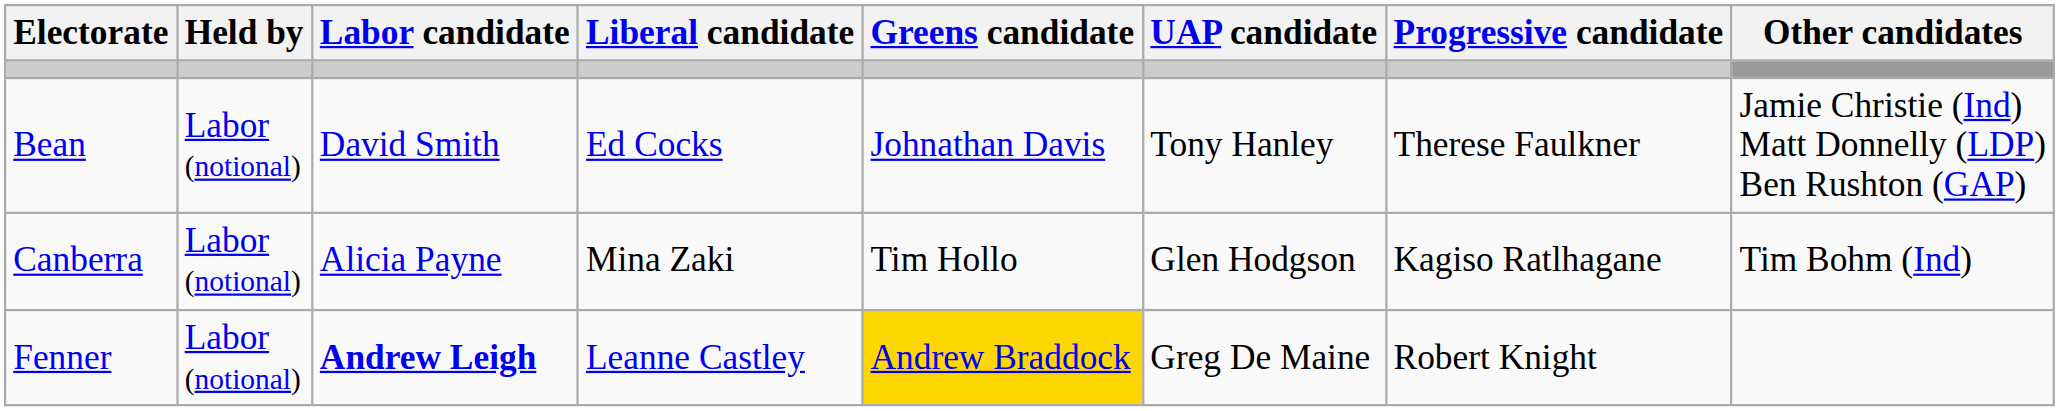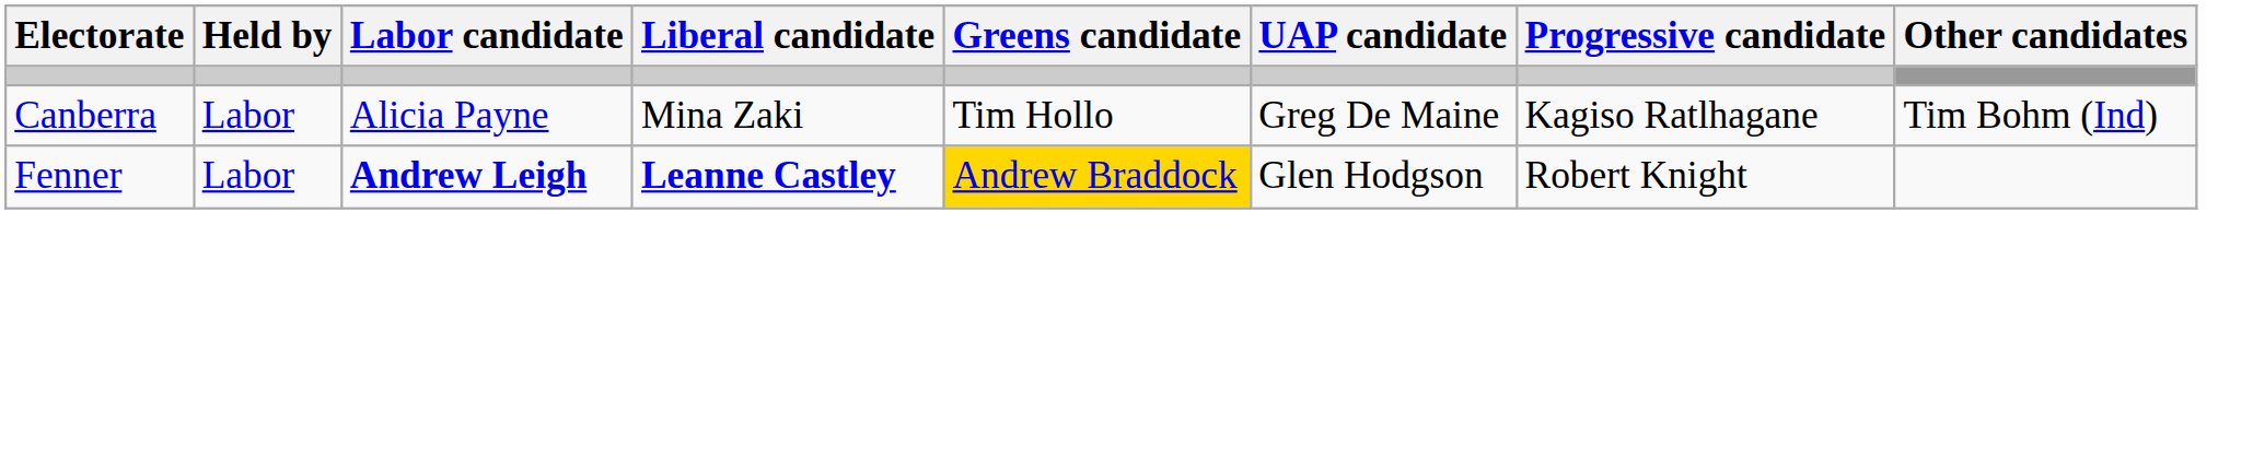 <table class="wikitable">
 <tr>
 <th>Electorate</th>
 <th>Held by</th>
 <th><a href='#'>Labor</a> candidate</th>
 <th><a href='#'>Liberal</a> candidate</th>
 <th><a href='#'>Greens</a> candidate</th>
 <th><a href='#'>UAP</a> candidate</th>
 <th><a href='#'>Progressive</a> candidate</th>
 <th>Other candidates</th>
 </tr>
 <tr style="background:#ccc;">
 <td></td>
 <td></td>
 <td></td>
 <td></td>
 <td></td>
 <td></td>
 <td></td>
 <td style="background:#999;"></td>
 </tr>
 <tr>
-<td><a href='#'>Bean</a></td>
-<td><a href='#'>Labor</a><br><small>(<a href='#'>notional</a>)</small></td>
-<td><a href='#'>David Smith</a></td>
-<td><a href='#'>Ed Cocks</a></td>
-<td><a href='#'>Johnathan Davis</a></td>
-<td>Tony Hanley</td>
-<td>Therese Faulkner</td>
-<td>Jamie Christie (<a href='#'>Ind</a>)<br>Matt Donnelly (<a href='#'>LDP</a>)<br>Ben Rushton (<a href='#'>GAP</a>)</td>
-</tr>
-<tr>
 <td><a href='#'>Canberra</a></td>
-<td><a href='#'>Labor</a><br><small>(<a href='#'>notional</a>)</small></td>
+<td><a href='#'>Labor</a></td>
 <td><a href='#'>Alicia Payne</a></td>
 <td>Mina Zaki</td>
 <td>Tim Hollo</td>
-<td>Glen Hodgson</td>
+<td>Greg De Maine</td>
 <td>Kagiso Ratlhagane</td>
 <td>Tim Bohm (<a href='#'>Ind</a>)</td>
 </tr>
 <tr>
 <td><a href='#'>Fenner</a></td>
-<td><a href='#'>Labor</a><br><small>(<a href='#'>notional</a>)</small></td>
+<td><a href='#'>Labor</a></td>
 <td><strong><a href='#'>Andrew Leigh</a></strong></td>
-<td><a href='#'>Leanne Castley</a></td>
+<td><strong><a href='#'>Leanne Castley</a></strong></td>
 <td style="background: gold;"><a href='#'>Andrew Braddock</a></td>
-<td>Greg De Maine</td>
+<td>Glen Hodgson</td>
 <td>Robert Knight</td>
 <td></td>
 </tr>
 </table>
